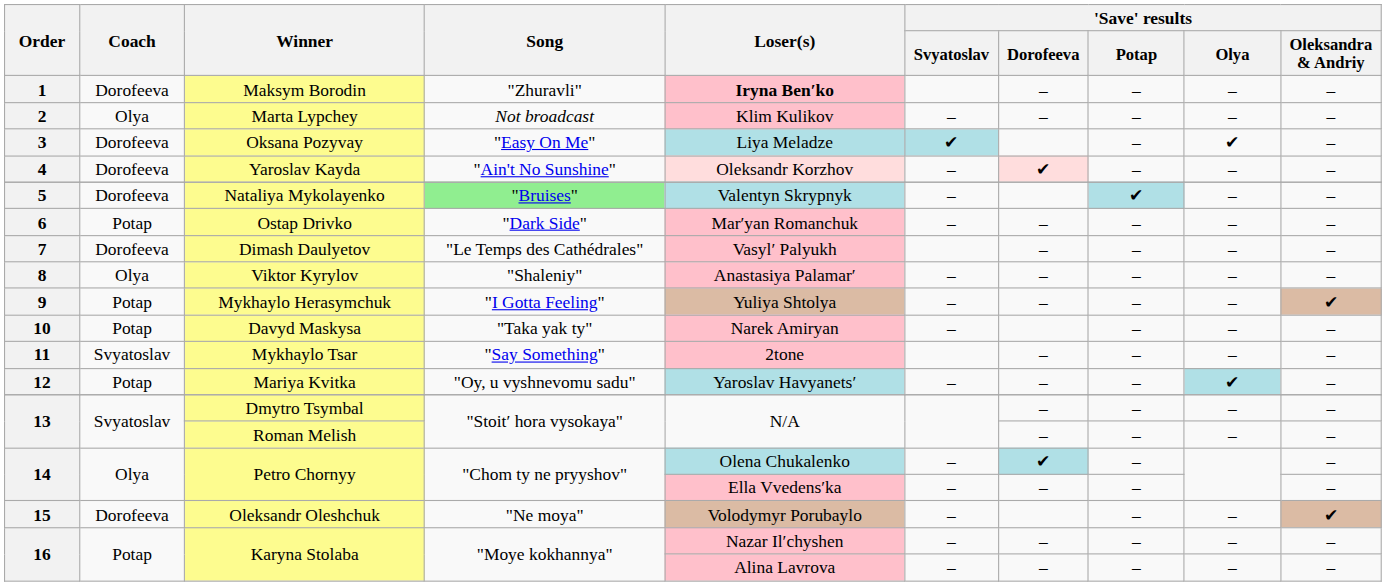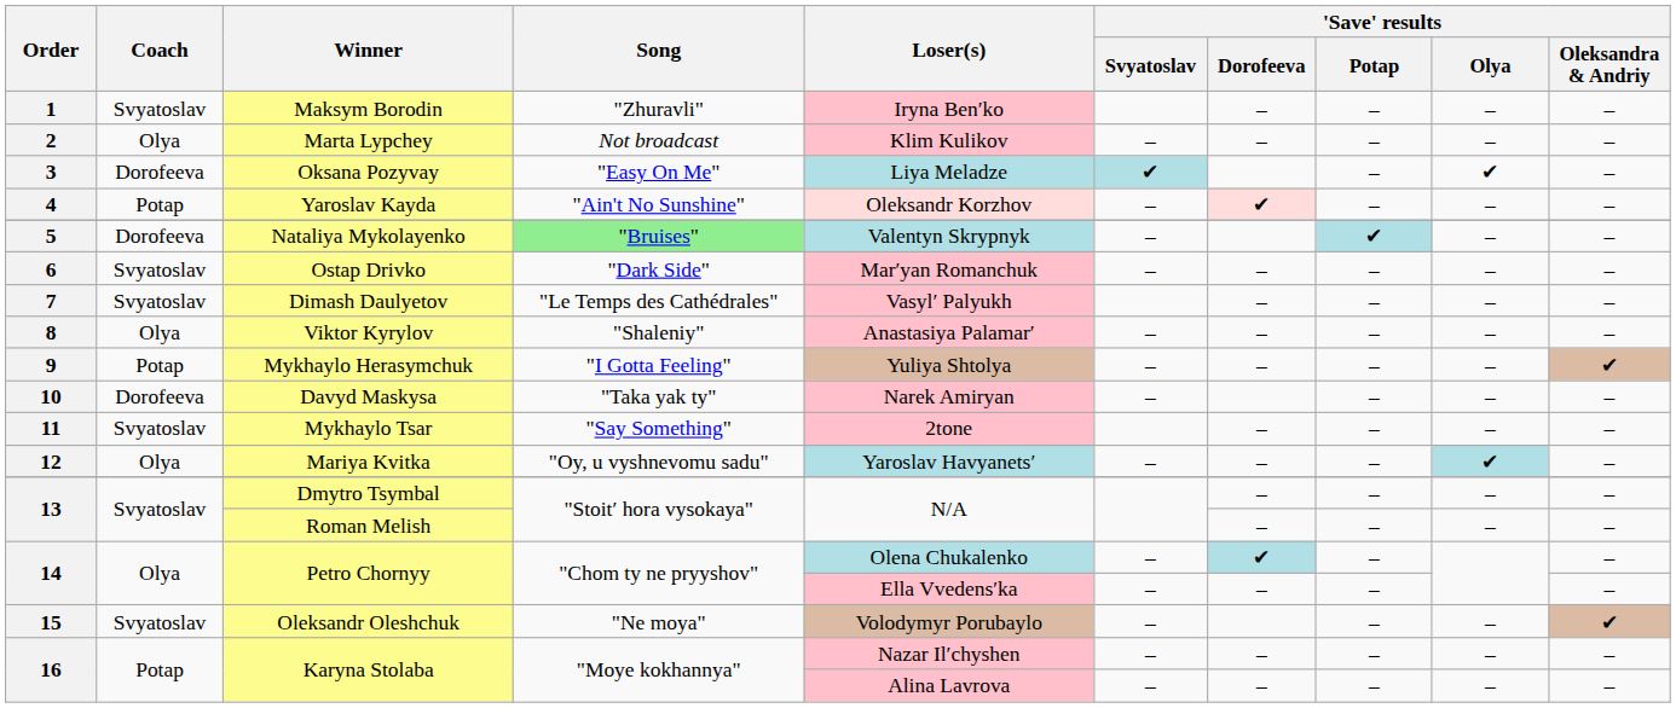 <table class="wikitable" style="text-align:center; line-height:17px; width:100%">
 <tr>
 <th rowspan="2" width="02%">Order</th>
 <th rowspan="2" width="02%">Coach</th>
 <th rowspan="2" width="10%">Winner</th>
 <th rowspan="2" width="10%">Song</th>
 <th rowspan="2" width="10%">Loser(s)</th>
 <th colspan="5" width="00%">'Save' results</th>
 </tr>
 <tr>
 <th style="width:01%; font-size:95%">Svyatoslav</th>
 <th style="width:01%; font-size:95%">Dorofeeva</th>
 <th style="width:04%; font-size:95%">Potap</th>
 <th style="width:04%; font-size:95%">Olya</th>
 <th style="width:01%; font-size:95%">Oleksandra<br>& Andriy</th>
 </tr>
 <tr>
 <th>1</th>
-<td>Dorofeeva</td>
+<td>Svyatoslav</td>
 <td style="background:#fdfc8f">Maksym Borodin</td>
 <td>"Zhuravli"</td>
-<td style="background: pink"><strong>Iryna Benʹko</strong></td>
+<td style="background: pink">Iryna Benʹko</td>
 <td></td>
 <td>–</td>
 <td>–</td>
 <td>–</td>
 <td>–</td>
 </tr>
 <tr>
 <th>2</th>
 <td>Olya</td>
 <td style="background:#fdfc8f">Marta Lypchey</td>
 <td><em>Not broadcast</em></td>
 <td style="background: pink">Klim Kulikov</td>
 <td>–</td>
 <td>–</td>
 <td>–</td>
 <td>–</td>
 <td>–</td>
 </tr>
 <tr>
 <th>3</th>
 <td>Dorofeeva</td>
 <td style="background:#fdfc8f">Oksana Pozyvay</td>
 <td>"<a href='#'>Easy On Me</a>"</td>
 <td style="background:#B0E0E6">Liya Meladze</td>
 <td style="background:#B0E0E6">✔</td>
 <td></td>
 <td>–</td>
 <td>✔</td>
 <td>–</td>
 </tr>
 <tr>
 <th>4</th>
-<td>Dorofeeva</td>
+<td>Potap</td>
 <td style="background:#fdfc8f">Yaroslav Kayda</td>
 <td>"<a href='#'>Ain't No Sunshine</a>"</td>
 <td style="background:#ffdddd">Oleksandr Korzhov</td>
 <td>–</td>
 <td style="background:#ffdddd">✔</td>
 <td>–</td>
 <td>–</td>
 <td>–</td>
 </tr>
 <tr>
 </tr>
 <tr>
 <th>5</th>
 <td>Dorofeeva</td>
 <td style="background:#fdfc8f">Nataliya Mykolayenko</td>
 <td style="background: lightgreen;">"<a href='#'>Bruises</a>"</td>
 <td style="background:#B0E0E6">Valentyn Skrypnyk</td>
 <td>–</td>
 <td></td>
 <td style="background:#B0E0E6">✔</td>
 <td>–</td>
 <td>–</td>
 </tr>
 <tr>
 <th>6</th>
-<td>Potap</td>
+<td>Svyatoslav</td>
 <td style="background:#fdfc8f">Ostap Drivko</td>
 <td>"<a href='#'>Dark Side</a>"</td>
 <td style="background: pink">Marʹyan Romanchuk</td>
 <td>–</td>
 <td>–</td>
 <td>–</td>
 <td>–</td>
 <td>–</td>
 </tr>
 <tr>
 <th>7</th>
-<td>Dorofeeva</td>
+<td>Svyatoslav</td>
 <td style="background:#fdfc8f">Dimash Daulyetov</td>
 <td>"Le Temps des Cathédrales"</td>
 <td style="background: pink">Vasylʹ Palyukh</td>
 <td></td>
 <td>–</td>
 <td>–</td>
 <td>–</td>
 <td>–</td>
 </tr>
 <tr>
 <th>8</th>
 <td>Olya</td>
 <td style="background:#fdfc8f">Viktor Kyrylov</td>
 <td>"Shaleniy"</td>
 <td style="background: pink">Anastasiya Palamarʹ</td>
 <td>–</td>
 <td>–</td>
 <td>–</td>
 <td>–</td>
 <td>–</td>
 </tr>
 <tr>
 <th>9</th>
 <td>Potap</td>
 <td style="background:#fdfc8f">Mykhaylo Herasymchuk</td>
 <td>"<a href='#'>I Gotta Feeling</a>"</td>
 <td style="background:#dbbba4">Yuliya Shtolya</td>
 <td>–</td>
 <td>–</td>
 <td>–</td>
 <td>–</td>
 <td style="background:#dbbba4">✔</td>
 </tr>
 <tr>
 <th>10</th>
-<td>Potap</td>
+<td>Dorofeeva</td>
 <td style="background:#fdfc8f">Davyd Maskysa</td>
 <td>"Taka yak ty"</td>
 <td style="background: pink">Narek Amiryan</td>
 <td>–</td>
 <td></td>
 <td>–</td>
 <td>–</td>
 <td>–</td>
 </tr>
 <tr>
 <th>11</th>
 <td>Svyatoslav</td>
 <td style="background:#fdfc8f">Mykhaylo Tsar</td>
 <td>"<a href='#'>Say Something</a>"</td>
 <td style="background: pink">2tone</td>
 <td></td>
 <td>–</td>
 <td>–</td>
 <td>–</td>
 <td>–</td>
 </tr>
 <tr>
 <th>12</th>
-<td>Potap</td>
+<td>Olya</td>
 <td style="background:#fdfc8f">Mariya Kvitka</td>
 <td>"Oy, u vyshnevomu sadu"</td>
 <td style="background:#B0E0E6">Yaroslav Havyanetsʹ</td>
 <td>–</td>
 <td>–</td>
 <td>–</td>
 <td style="background:#B0E0E6">✔</td>
 <td>–</td>
 </tr>
 <tr>
 </tr>
 <tr>
 <th rowspan="2">13</th>
 <td rowspan="2">Svyatoslav</td>
 <td style="background:#fdfc8f">Dmytro Tsymbal</td>
 <td rowspan="2">"Stoitʹ hora vysokaya"</td>
 <td rowspan="2">N/A</td>
 <td rowspan="2"></td>
 <td>–</td>
 <td>–</td>
 <td>–</td>
 <td>–</td>
 </tr>
 <tr>
 <td style="background:#fdfc8f">Roman Melish</td>
 <td>–</td>
 <td>–</td>
 <td>–</td>
 <td>–</td>
 </tr>
 <tr>
 <th rowspan="2">14</th>
 <td rowspan="2">Olya</td>
 <td rowspan="2" style="background:#fdfc8f">Petro Chornyy</td>
 <td rowspan="2">"Chom ty ne pryyshov"</td>
 <td style="background:#B0E0E6">Olena Chukalenko</td>
 <td>–</td>
 <td style="background:#B0E0E6">✔</td>
 <td>–</td>
 <td rowspan="2"></td>
 <td>–</td>
 </tr>
 <tr>
 <td style="background: pink">Ella Vvedensʹka</td>
 <td>–</td>
 <td>–</td>
 <td>–</td>
 <td>–</td>
 </tr>
 <tr>
 <th>15</th>
-<td>Dorofeeva</td>
+<td>Svyatoslav</td>
 <td style="background:#fdfc8f">Oleksandr Oleshchuk</td>
 <td>"Ne moya"</td>
 <td style="background:#dbbba4">Volodymyr Porubaylo</td>
 <td>–</td>
 <td></td>
 <td>–</td>
 <td>–</td>
 <td style="background:#dbbba4">✔</td>
 </tr>
 <tr>
 <th rowspan="2">16</th>
 <td rowspan="2">Potap</td>
 <td rowspan="2" style="background:#fdfc8f">Karyna Stolaba</td>
 <td rowspan="2">"Moye kokhannya"</td>
 <td style="background: pink">Nazar Ilʹchyshen</td>
 <td>–</td>
 <td>–</td>
 <td>–</td>
 <td>–</td>
 <td>–</td>
 </tr>
 <tr>
 <td style="background: pink">Alina Lavrova</td>
 <td>–</td>
 <td>–</td>
 <td>–</td>
 <td>–</td>
 <td>–</td>
 </tr>
 </table>
